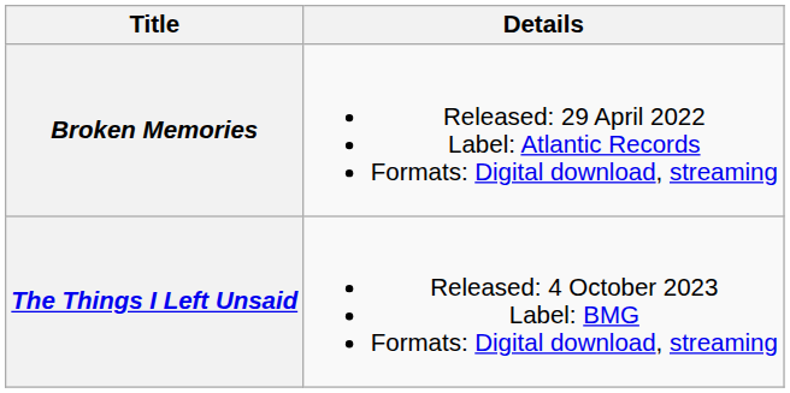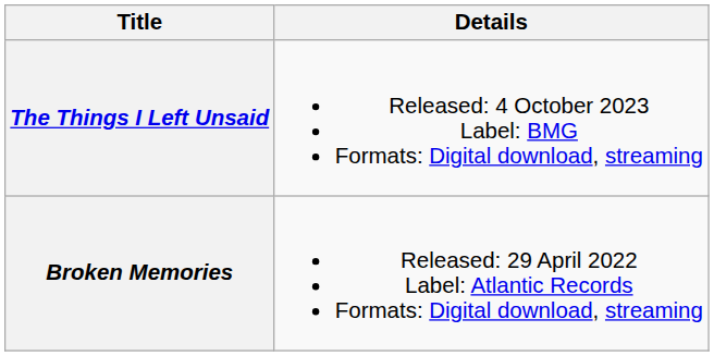 <table class="wikitable plainrowheaders" style="text-align:center;">
 <tr>
 <th scope="col" rowspan="1">Title</th>
 <th scope="col" rowspan="1">Details</th>
 </tr>
 <tr>
+<th scope="row"><em><a href='#'>The Things I Left Unsaid</a></em></th>
+<td><br><ul><li>Released: 4 October 2023</li><li>Label: <a href='#'>BMG</a></li><li>Formats: <a href='#'>Digital download</a>, <a href='#'>streaming</a></li></ul></td>
+</tr>
+<tr>
 <th scope="row"><em>Broken Memories</em></th>
 <td><br><ul><li>Released: 29 April 2022</li><li>Label: <a href='#'>Atlantic Records</a></li><li>Formats: <a href='#'>Digital download</a>, <a href='#'>streaming</a></li></ul></td>
 </tr>
-<tr>
-<th scope="row"><em><a href='#'>The Things I Left Unsaid</a></em></th>
-<td><br><ul><li>Released: 4 October 2023</li><li>Label: <a href='#'>BMG</a></li><li>Formats: <a href='#'>Digital download</a>, <a href='#'>streaming</a></li></ul></td>
-</tr>
 </table>
